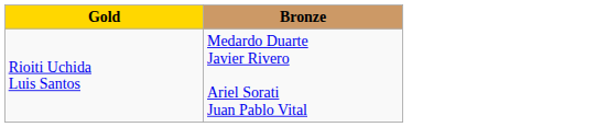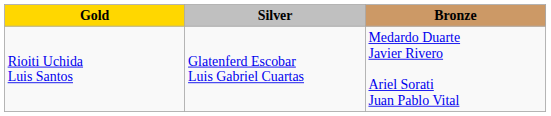 <table class="wikitable" style="text-align:left">
 <tr align="center">
 <td width=200 bgcolor=gold><strong>Gold</strong></td>
+<td width=200 bgcolor=silver><strong>Silver</strong></td>
 <td width=200 bgcolor=CC9966><strong>Bronze</strong></td>
 </tr>
 <tr>
 <td><a href='#'>Rioiti Uchida</a><br><a href='#'>Luis Santos</a><br></td>
+<td><a href='#'>Glatenferd Escobar</a><br><a href='#'>Luis Gabriel Cuartas</a><br></td>
 <td><a href='#'>Medardo Duarte</a><br><a href='#'>Javier Rivero</a><br><br><a href='#'>Ariel Sorati</a><br><a href='#'>Juan Pablo Vital</a><br></td>
 </tr>
 </table>
